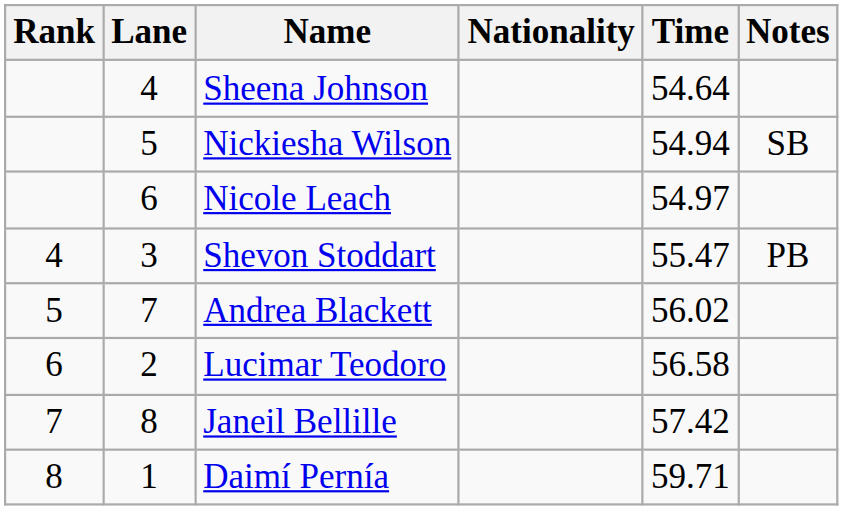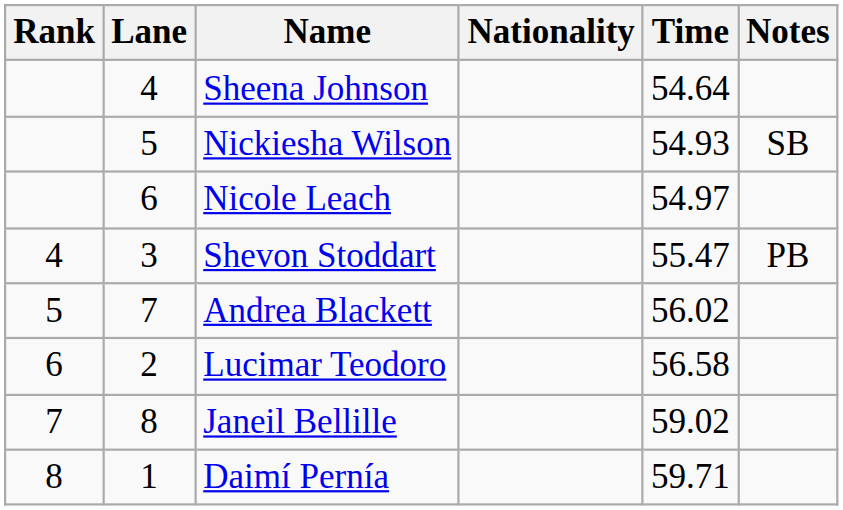 <table class="wikitable sortable" style="text-align:center">
 <tr>
 <th>Rank</th>
 <th>Lane</th>
 <th>Name</th>
 <th>Nationality</th>
 <th>Time</th>
 <th>Notes</th>
 </tr>
 <tr>
 <td></td>
 <td>4</td>
 <td align=left><a href='#'>Sheena Johnson</a></td>
 <td align=left></td>
 <td>54.64</td>
 <td></td>
 </tr>
 <tr>
 <td></td>
 <td>5</td>
 <td align=left><a href='#'>Nickiesha Wilson</a></td>
 <td align=left></td>
-<td>54.94</td>
+<td>54.93</td>
 <td>SB</td>
 </tr>
 <tr>
 <td></td>
 <td>6</td>
 <td align=left><a href='#'>Nicole Leach</a></td>
 <td align=left></td>
 <td>54.97</td>
 <td></td>
 </tr>
 <tr>
 <td>4</td>
 <td>3</td>
 <td align=left><a href='#'>Shevon Stoddart</a></td>
 <td align=left></td>
 <td>55.47</td>
 <td>PB</td>
 </tr>
 <tr>
 <td>5</td>
 <td>7</td>
 <td align=left><a href='#'>Andrea Blackett</a></td>
 <td align=left></td>
 <td>56.02</td>
 <td></td>
 </tr>
 <tr>
 <td>6</td>
 <td>2</td>
 <td align=left><a href='#'>Lucimar Teodoro</a></td>
 <td align=left></td>
 <td>56.58</td>
 <td></td>
 </tr>
 <tr>
 <td>7</td>
 <td>8</td>
 <td align=left><a href='#'>Janeil Bellille</a></td>
 <td align=left></td>
-<td>57.42</td>
+<td>59.02</td>
 <td></td>
 </tr>
 <tr>
 <td>8</td>
 <td>1</td>
 <td align=left><a href='#'>Daimí Pernía</a></td>
 <td align=left></td>
 <td>59.71</td>
 <td></td>
 </tr>
 </table>
